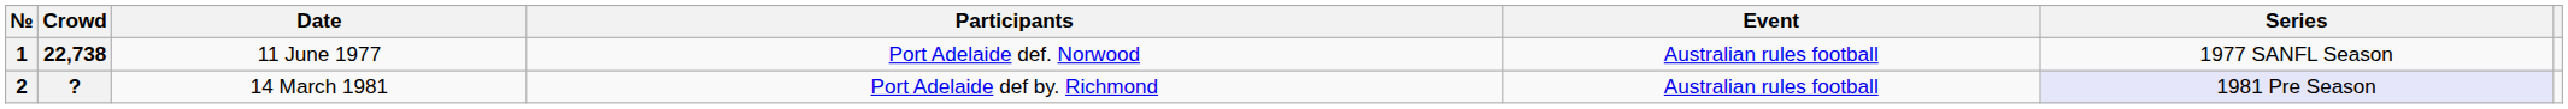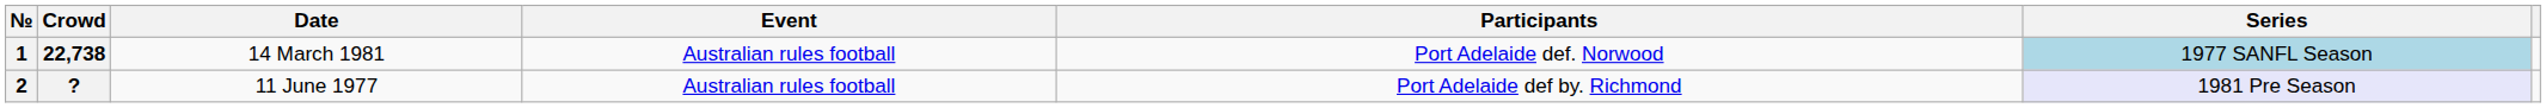 <table class="wikitable sortable" style="width:100%; width:100%">
 <tr>
 <th>№</th>
 <th>Crowd</th>
 <th width="17%">Date</th>
+<th width="22%">Event</th>
 <th width="40%">Participants</th>
-<th width="22%">Event</th>
 <th width="30%">Series</th>
 <th></th>
 </tr>
 <tr>
 <th align="center">1</th>
 <th>22,738</th>
-<td align="center">11 June 1977</td>
+<td align="center">14 March 1981</td>
+<td align="center"><a href='#'>Australian rules football</a></td>
 <td align="center"><a href='#'>Port Adelaide</a> def. <a href='#'>Norwood</a></td>
-<td align="center"><a href='#'>Australian rules football</a></td>
-<td align="center">1977 SANFL Season</td>
+<td align="center" style="background: lightblue;">1977 SANFL Season</td>
 <td></td>
 </tr>
 <tr>
 <th align="center">2</th>
 <th>?</th>
-<td align="center">14 March 1981</td>
+<td align="center">11 June 1977</td>
+<td align="center"><a href='#'>Australian rules football</a></td>
 <td align="center"><a href='#'>Port Adelaide</a> def by. <a href='#'>Richmond</a></td>
-<td align="center"><a href='#'>Australian rules football</a></td>
 <td align="center" style="background: lavender;">1981 Pre Season</td>
 <td></td>
 </tr>
 </table>
